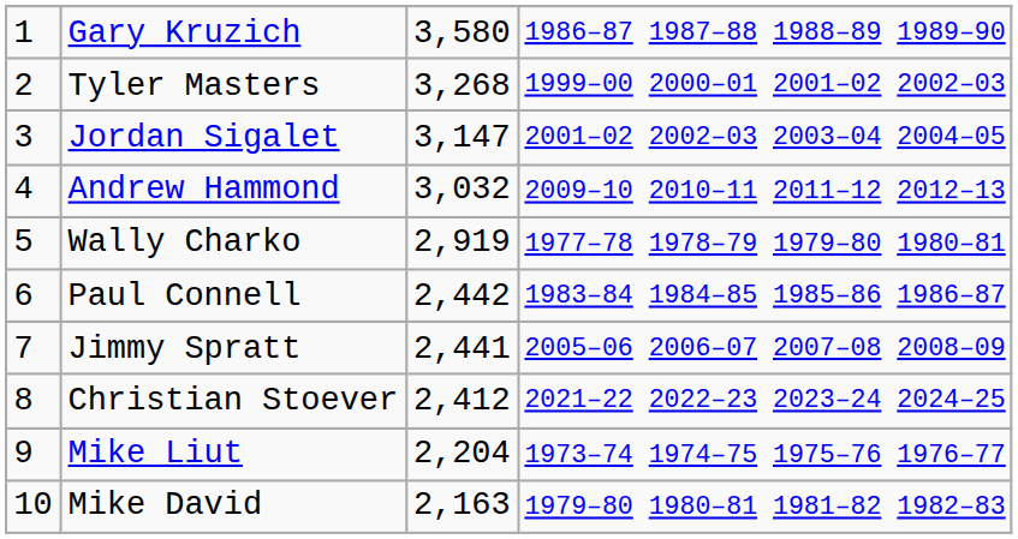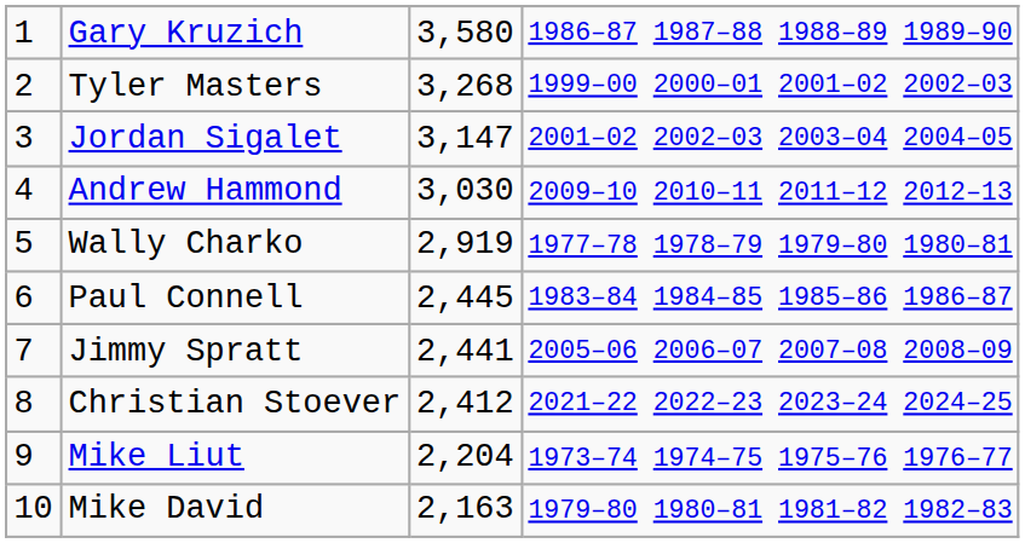 <table class="wikitable">
 <tr>
 </tr>
 <tr>
 <td>1</td>
 <td><a href='#'>Gary Kruzich</a></td>
 <td>3,580</td>
 <td style="font-size:80%;"><a href='#'>1986–87</a> <a href='#'>1987–88</a> <a href='#'>1988–89</a> <a href='#'>1989–90</a></td>
 </tr>
 <tr>
 <td>2</td>
 <td>Tyler Masters</td>
 <td>3,268</td>
 <td style="font-size:80%;"><a href='#'>1999–00</a> <a href='#'>2000–01</a> <a href='#'>2001–02</a> <a href='#'>2002–03</a></td>
 </tr>
 <tr>
 <td>3</td>
 <td><a href='#'>Jordan Sigalet</a></td>
 <td>3,147</td>
 <td style="font-size:80%;"><a href='#'>2001–02</a> <a href='#'>2002–03</a> <a href='#'>2003–04</a> <a href='#'>2004–05</a></td>
 </tr>
 <tr>
 <td>4</td>
 <td><a href='#'>Andrew Hammond</a></td>
-<td>3,032</td>
+<td>3,030</td>
 <td style="font-size:80%;"><a href='#'>2009–10</a> <a href='#'>2010–11</a> <a href='#'>2011–12</a> <a href='#'>2012–13</a></td>
 </tr>
 <tr>
 <td>5</td>
 <td>Wally Charko</td>
 <td>2,919</td>
 <td style="font-size:80%;"><a href='#'>1977–78</a> <a href='#'>1978–79</a> <a href='#'>1979–80</a> <a href='#'>1980–81</a></td>
 </tr>
 <tr>
 <td>6</td>
 <td>Paul Connell</td>
-<td>2,442</td>
+<td>2,445</td>
 <td style="font-size:80%;"><a href='#'>1983–84</a> <a href='#'>1984–85</a> <a href='#'>1985–86</a> <a href='#'>1986–87</a></td>
 </tr>
 <tr>
 <td>7</td>
 <td>Jimmy Spratt</td>
 <td>2,441</td>
 <td style="font-size:80%;"><a href='#'>2005–06</a> <a href='#'>2006–07</a> <a href='#'>2007–08</a> <a href='#'>2008–09</a></td>
 </tr>
 <tr>
 <td>8</td>
 <td>Christian Stoever</td>
 <td>2,412</td>
 <td style="font-size:80%;"><a href='#'>2021–22</a> <a href='#'>2022–23</a> <a href='#'>2023–24</a> <a href='#'>2024–25</a></td>
 </tr>
 <tr>
 <td>9</td>
 <td><a href='#'>Mike Liut</a></td>
 <td>2,204</td>
 <td style="font-size:80%;"><a href='#'>1973–74</a> <a href='#'>1974–75</a> <a href='#'>1975–76</a> <a href='#'>1976–77</a></td>
 </tr>
 <tr>
 <td>10</td>
 <td>Mike David</td>
 <td>2,163</td>
 <td style="font-size:80%;"><a href='#'>1979–80</a> <a href='#'>1980–81</a> <a href='#'>1981–82</a> <a href='#'>1982–83</a></td>
 </tr>
 </table>
